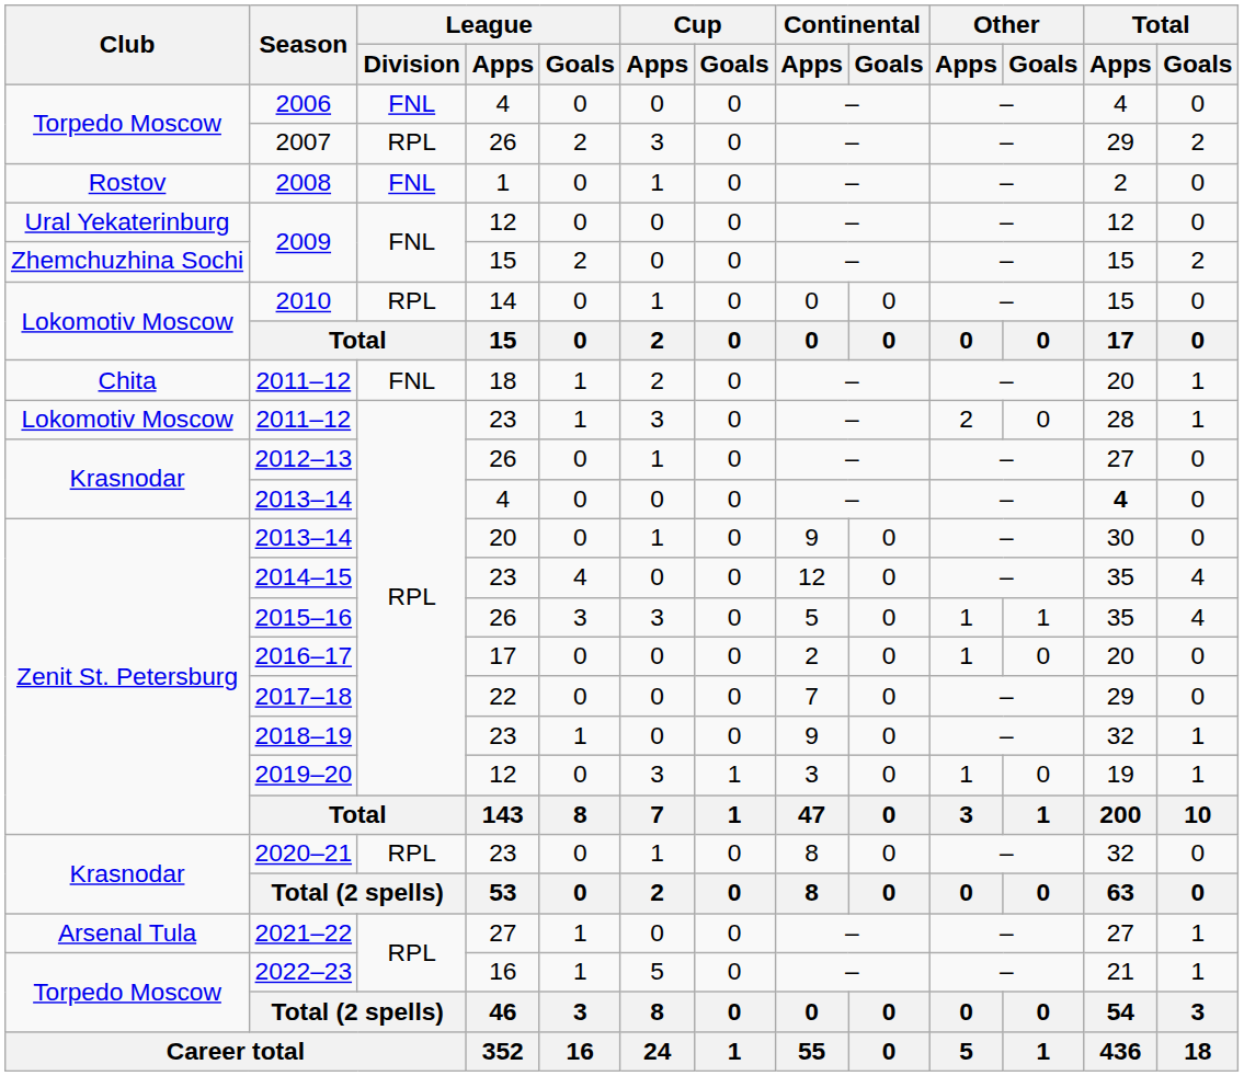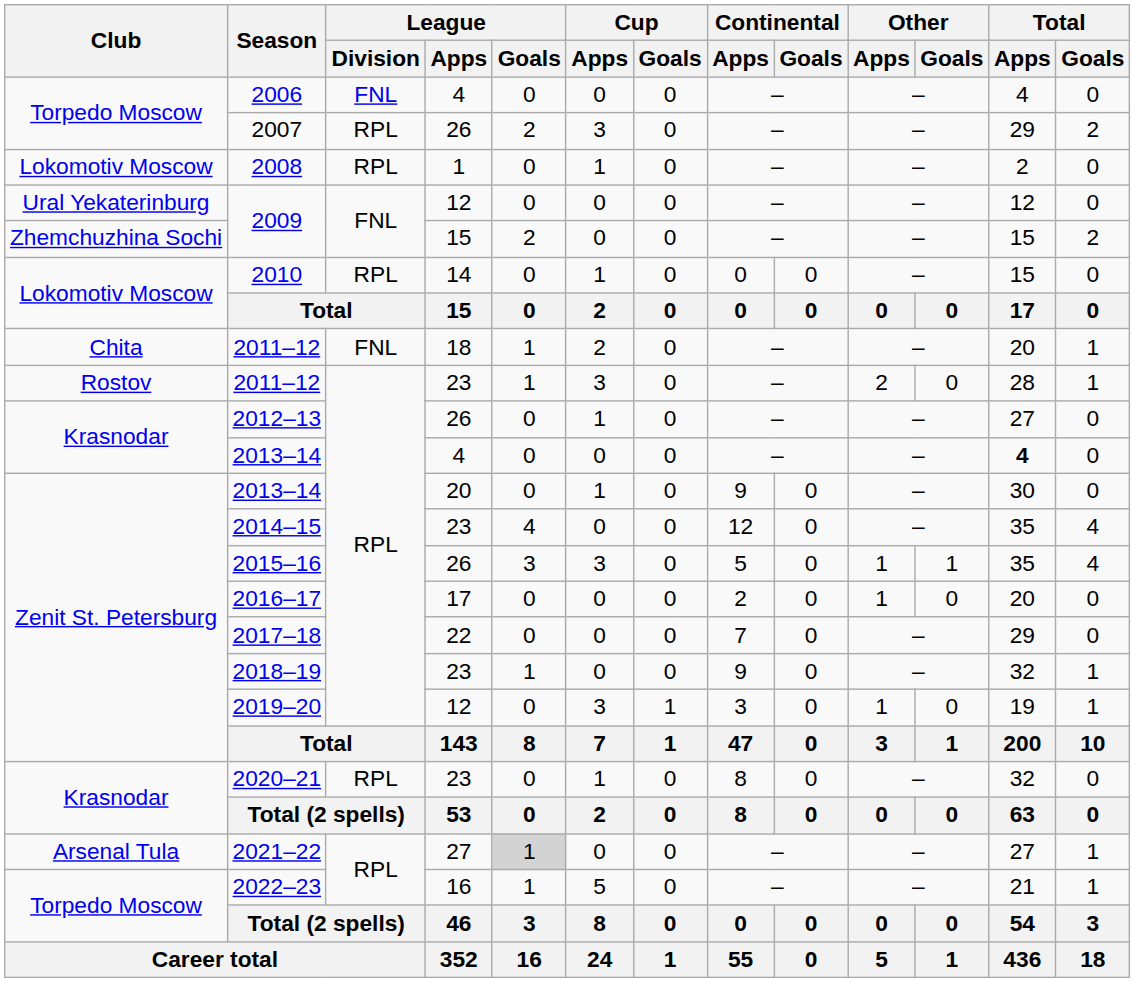 <table class="wikitable" style="text-align: center;">
 <tr>
 <th rowspan=2>Club</th>
 <th rowspan=2>Season</th>
 <th colspan=3>League</th>
 <th colspan=2>Cup</th>
 <th colspan=2>Continental</th>
 <th colspan=2>Other</th>
 <th colspan=2>Total</th>
 </tr>
 <tr>
 <th>Division</th>
 <th>Apps</th>
 <th>Goals</th>
 <th>Apps</th>
 <th>Goals</th>
 <th>Apps</th>
 <th>Goals</th>
 <th>Apps</th>
 <th>Goals</th>
 <th>Apps</th>
 <th>Goals</th>
 </tr>
 <tr>
 <td rowspan=2><a href='#'>Torpedo Moscow</a></td>
 <td><a href='#'>2006</a></td>
 <td><a href='#'>FNL</a></td>
 <td>4</td>
 <td>0</td>
 <td>0</td>
 <td>0</td>
 <td colspan=2>–</td>
 <td colspan=2>–</td>
 <td>4</td>
 <td>0</td>
 </tr>
 <tr>
 <td>2007</td>
 <td>RPL</td>
 <td>26</td>
 <td>2</td>
 <td>3</td>
 <td>0</td>
 <td colspan=2>–</td>
 <td colspan=2>–</td>
 <td>29</td>
 <td>2</td>
 </tr>
 <tr>
-<td><a href='#'>Rostov</a></td>
+<td><a href='#'>Lokomotiv Moscow</a></td>
 <td><a href='#'>2008</a></td>
-<td><a href='#'>FNL</a></td>
+<td>RPL</td>
 <td>1</td>
 <td>0</td>
 <td>1</td>
 <td>0</td>
 <td colspan=2>–</td>
 <td colspan=2>–</td>
 <td>2</td>
 <td>0</td>
 </tr>
 <tr>
 <td><a href='#'>Ural Yekaterinburg</a></td>
 <td rowspan=2><a href='#'>2009</a></td>
 <td rowspan=2>FNL</td>
 <td>12</td>
 <td>0</td>
 <td>0</td>
 <td>0</td>
 <td colspan=2>–</td>
 <td colspan=2>–</td>
 <td>12</td>
 <td>0</td>
 </tr>
 <tr>
 <td><a href='#'>Zhemchuzhina Sochi</a></td>
 <td>15</td>
 <td>2</td>
 <td>0</td>
 <td>0</td>
 <td colspan=2>–</td>
 <td colspan=2>–</td>
 <td>15</td>
 <td>2</td>
 </tr>
 <tr>
 <td rowspan=2><a href='#'>Lokomotiv Moscow</a></td>
 <td><a href='#'>2010</a></td>
 <td>RPL</td>
 <td>14</td>
 <td>0</td>
 <td>1</td>
 <td>0</td>
 <td>0</td>
 <td>0</td>
 <td colspan=2>–</td>
 <td>15</td>
 <td>0</td>
 </tr>
 <tr>
 <th colspan=2>Total</th>
 <th>15</th>
 <th>0</th>
 <th>2</th>
 <th>0</th>
 <th>0</th>
 <th>0</th>
 <th>0</th>
 <th>0</th>
 <th>17</th>
 <th>0</th>
 </tr>
 <tr>
 <td><a href='#'>Chita</a></td>
 <td><a href='#'>2011–12</a></td>
 <td>FNL</td>
 <td>18</td>
 <td>1</td>
 <td>2</td>
 <td>0</td>
 <td colspan=2>–</td>
 <td colspan=2>–</td>
 <td>20</td>
 <td>1</td>
 </tr>
 <tr>
-<td><a href='#'>Lokomotiv Moscow</a></td>
+<td><a href='#'>Rostov</a></td>
 <td><a href='#'>2011–12</a></td>
 <td rowspan=10>RPL</td>
 <td>23</td>
 <td>1</td>
 <td>3</td>
 <td>0</td>
 <td colspan=2>–</td>
 <td>2</td>
 <td>0</td>
 <td>28</td>
 <td>1</td>
 </tr>
 <tr>
 <td rowspan=2><a href='#'>Krasnodar</a></td>
 <td><a href='#'>2012–13</a></td>
 <td>26</td>
 <td>0</td>
 <td>1</td>
 <td>0</td>
 <td colspan=2>–</td>
 <td colspan=2>–</td>
 <td>27</td>
 <td>0</td>
 </tr>
 <tr>
 <td><a href='#'>2013–14</a></td>
 <td>4</td>
 <td>0</td>
 <td>0</td>
 <td>0</td>
 <td colspan=2>–</td>
 <td colspan=2>–</td>
 <td><strong>4</strong></td>
 <td>0</td>
 </tr>
 <tr>
 <td rowspan=8><a href='#'>Zenit St. Petersburg</a></td>
 <td><a href='#'>2013–14</a></td>
 <td>20</td>
 <td>0</td>
 <td>1</td>
 <td>0</td>
 <td>9</td>
 <td>0</td>
 <td colspan=2>–</td>
 <td>30</td>
 <td>0</td>
 </tr>
 <tr>
 <td><a href='#'>2014–15</a></td>
 <td>23</td>
 <td>4</td>
 <td>0</td>
 <td>0</td>
 <td>12</td>
 <td>0</td>
 <td colspan=2>–</td>
 <td>35</td>
 <td>4</td>
 </tr>
 <tr>
 <td><a href='#'>2015–16</a></td>
 <td>26</td>
 <td>3</td>
 <td>3</td>
 <td>0</td>
 <td>5</td>
 <td>0</td>
 <td>1</td>
 <td>1</td>
 <td>35</td>
 <td>4</td>
 </tr>
 <tr>
 <td><a href='#'>2016–17</a></td>
 <td>17</td>
 <td>0</td>
 <td>0</td>
 <td>0</td>
 <td>2</td>
 <td>0</td>
 <td>1</td>
 <td>0</td>
 <td>20</td>
 <td>0</td>
 </tr>
 <tr>
 <td><a href='#'>2017–18</a></td>
 <td>22</td>
 <td>0</td>
 <td>0</td>
 <td>0</td>
 <td>7</td>
 <td>0</td>
 <td colspan=2>–</td>
 <td>29</td>
 <td>0</td>
 </tr>
 <tr>
 <td><a href='#'>2018–19</a></td>
 <td>23</td>
 <td>1</td>
 <td>0</td>
 <td>0</td>
 <td>9</td>
 <td>0</td>
 <td colspan=2>–</td>
 <td>32</td>
 <td>1</td>
 </tr>
 <tr>
 <td><a href='#'>2019–20</a></td>
 <td>12</td>
 <td>0</td>
 <td>3</td>
 <td>1</td>
 <td>3</td>
 <td>0</td>
 <td>1</td>
 <td>0</td>
 <td>19</td>
 <td>1</td>
 </tr>
 <tr>
 <th colspan=2>Total</th>
 <th>143</th>
 <th>8</th>
 <th>7</th>
 <th>1</th>
 <th>47</th>
 <th>0</th>
 <th>3</th>
 <th>1</th>
 <th>200</th>
 <th>10</th>
 </tr>
 <tr>
 <td rowspan=2><a href='#'>Krasnodar</a></td>
 <td><a href='#'>2020–21</a></td>
 <td>RPL</td>
 <td>23</td>
 <td>0</td>
 <td>1</td>
 <td>0</td>
 <td>8</td>
 <td>0</td>
 <td colspan=2>–</td>
 <td>32</td>
 <td>0</td>
 </tr>
 <tr>
 <th colspan=2>Total (2 spells)</th>
 <th>53</th>
 <th>0</th>
 <th>2</th>
 <th>0</th>
 <th>8</th>
 <th>0</th>
 <th>0</th>
 <th>0</th>
 <th>63</th>
 <th>0</th>
 </tr>
 <tr>
 <td><a href='#'>Arsenal Tula</a></td>
 <td><a href='#'>2021–22</a></td>
 <td rowspan="2">RPL</td>
 <td>27</td>
-<td>1</td>
+<td style="background: lightgrey;">1</td>
 <td>0</td>
 <td>0</td>
 <td colspan=2>–</td>
 <td colspan=2>–</td>
 <td>27</td>
 <td>1</td>
 </tr>
 <tr>
 <td rowspan="2"><a href='#'>Torpedo Moscow</a></td>
 <td><a href='#'>2022–23</a></td>
 <td>16</td>
 <td>1</td>
 <td>5</td>
 <td>0</td>
 <td colspan=2>–</td>
 <td colspan=2>–</td>
 <td>21</td>
 <td>1</td>
 </tr>
 <tr>
 <th colspan=2>Total (2 spells)</th>
 <th>46</th>
 <th>3</th>
 <th>8</th>
 <th>0</th>
 <th>0</th>
 <th>0</th>
 <th>0</th>
 <th>0</th>
 <th>54</th>
 <th>3</th>
 </tr>
 <tr>
 <th colspan=3>Career total</th>
 <th>352</th>
 <th>16</th>
 <th>24</th>
 <th>1</th>
 <th>55</th>
 <th>0</th>
 <th>5</th>
 <th>1</th>
 <th>436</th>
 <th>18</th>
 </tr>
 </table>
